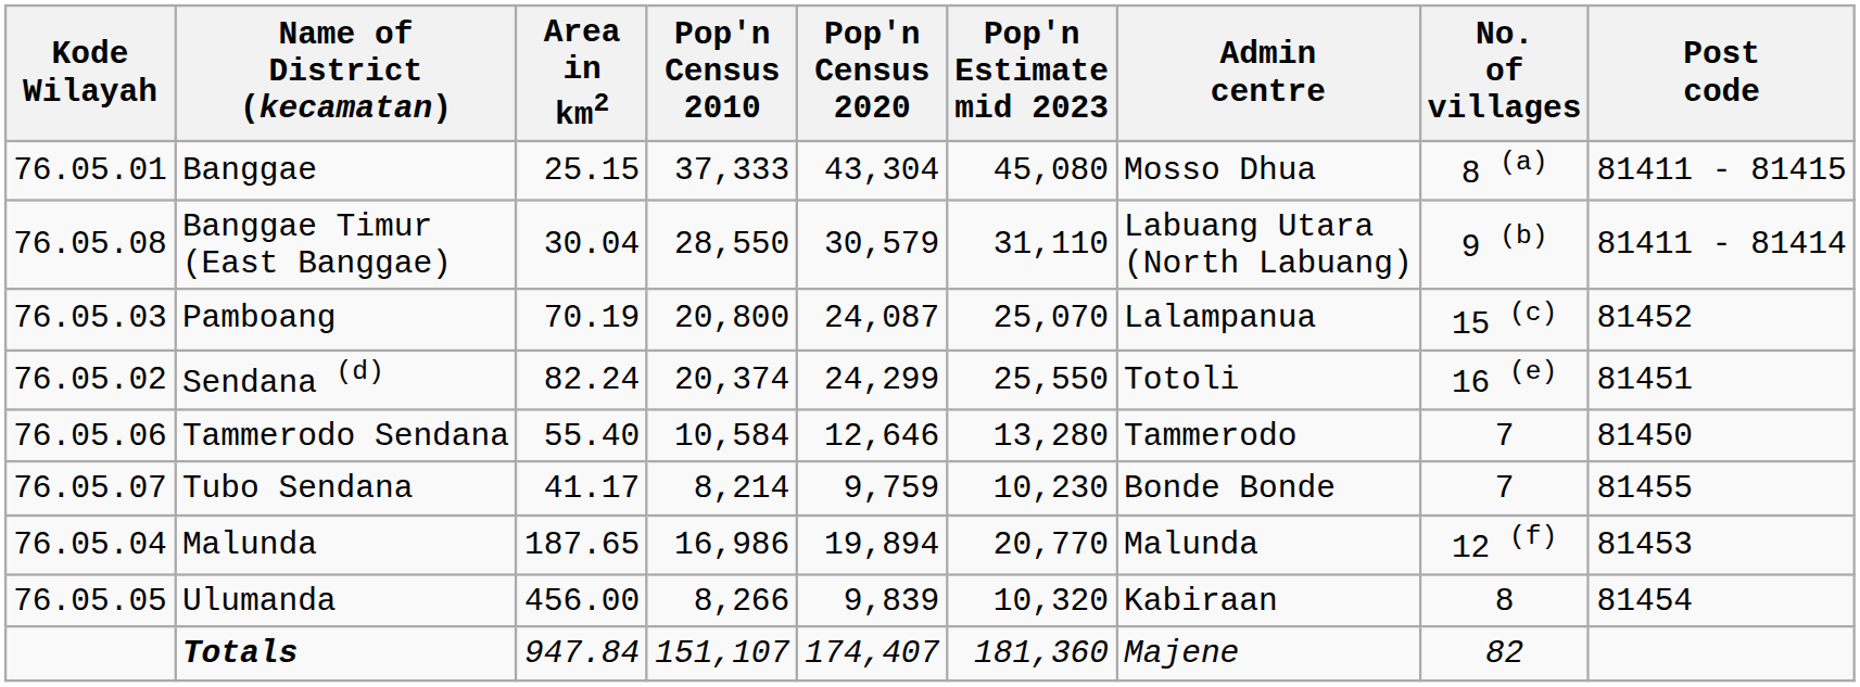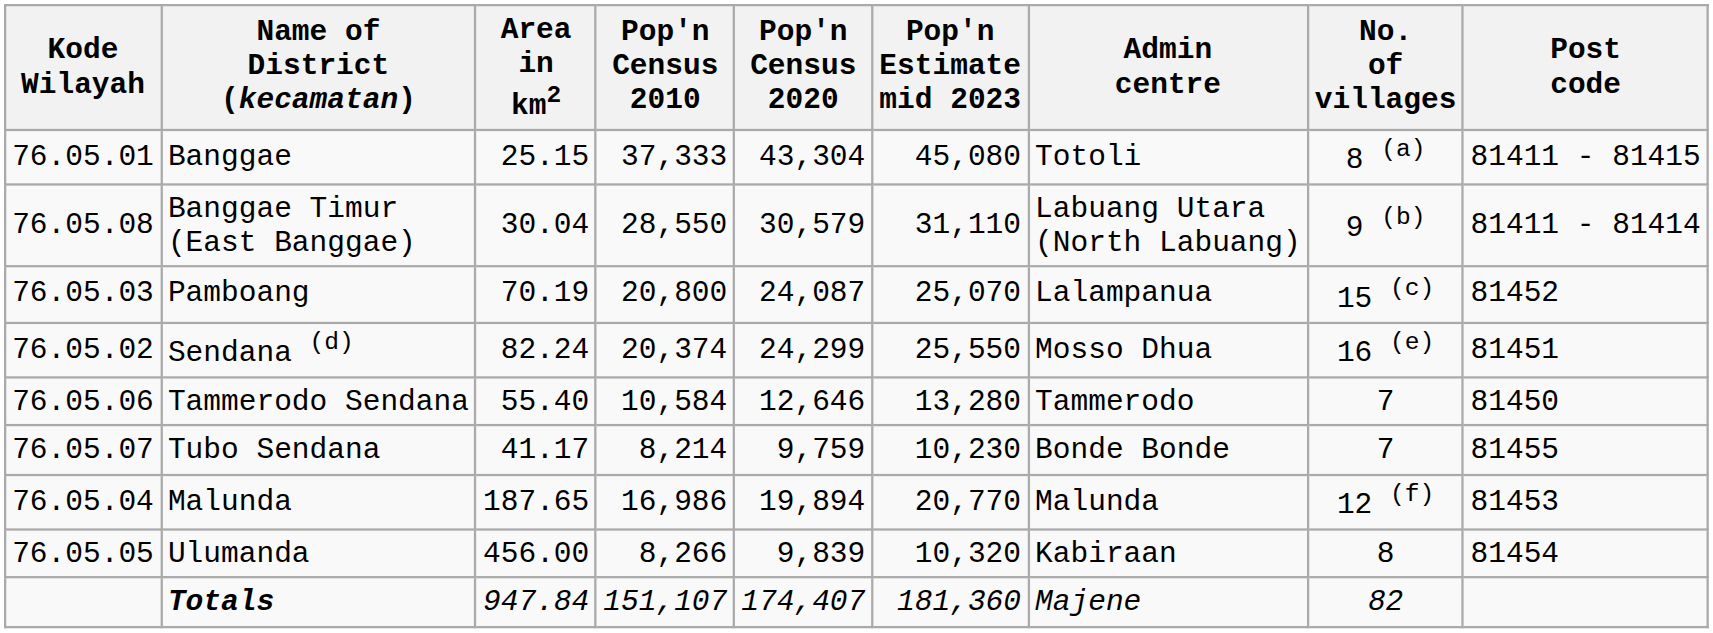 <table class="sortable wikitable">
 <tr>
 <th>Kode <br>Wilayah</th>
 <th>Name of<br>District<br>(<em>kecamatan</em>)</th>
 <th>Area <br> in<br> km<sup>2</sup></th>
 <th>Pop'n<br>Census<br>2010</th>
 <th>Pop'n<br>Census<br>2020</th>
 <th>Pop'n<br>Estimate<br>mid 2023</th>
 <th>Admin<br>centre</th>
 <th>No.<br>of<br>villages</th>
 <th>Post<br>code</th>
 </tr>
 <tr>
 <td>76.05.01</td>
 <td>Banggae</td>
 <td align="right">25.15</td>
 <td align="right">37,333</td>
 <td align="right">43,304</td>
 <td align="right">45,080</td>
-<td>Mosso Dhua</td>
+<td>Totoli</td>
 <td align="center">8 <sup>(a)</sup></td>
 <td>81411 - 81415</td>
 </tr>
 <tr>
 <td>76.05.08</td>
 <td>Banggae Timur <br>(East Banggae)</td>
 <td align="right">30.04</td>
 <td align="right">28,550</td>
 <td align="right">30,579</td>
 <td align="right">31,110</td>
 <td>Labuang Utara <br>(North Labuang)</td>
 <td align="center">9 <sup>(b)</sup></td>
 <td>81411 - 81414</td>
 </tr>
 <tr>
 <td>76.05.03</td>
 <td>Pamboang</td>
 <td align="right">70.19</td>
 <td align="right">20,800</td>
 <td align="right">24,087</td>
 <td align="right">25,070</td>
 <td>Lalampanua</td>
 <td align="center">15 <sup>(c)</sup></td>
 <td>81452</td>
 </tr>
 <tr>
 <td>76.05.02</td>
 <td>Sendana <sup>(d)</sup></td>
 <td align="right">82.24</td>
 <td align="right">20,374</td>
 <td align="right">24,299</td>
 <td align="right">25,550</td>
-<td>Totoli</td>
+<td>Mosso Dhua</td>
 <td align="center">16 <sup>(e)</sup></td>
 <td>81451</td>
 </tr>
 <tr>
 <td>76.05.06</td>
 <td>Tammerodo Sendana</td>
 <td align="right">55.40</td>
 <td align="right">10,584</td>
 <td align="right">12,646</td>
 <td align="right">13,280</td>
 <td>Tammerodo</td>
 <td align="center">7</td>
 <td>81450</td>
 </tr>
 <tr>
 <td>76.05.07</td>
 <td>Tubo Sendana</td>
 <td align="right">41.17</td>
 <td align="right">8,214</td>
 <td align="right">9,759</td>
 <td align="right">10,230</td>
 <td>Bonde Bonde</td>
 <td align="center">7</td>
 <td>81455</td>
 </tr>
 <tr>
 <td>76.05.04</td>
 <td>Malunda</td>
 <td align="right">187.65</td>
 <td align="right">16,986</td>
 <td align="right">19,894</td>
 <td align="right">20,770</td>
 <td>Malunda</td>
 <td align="center">12 <sup>(f)</sup></td>
 <td>81453</td>
 </tr>
 <tr>
 <td>76.05.05</td>
 <td>Ulumanda</td>
 <td align="right">456.00</td>
 <td align="right">8,266</td>
 <td align="right">9,839</td>
 <td align="right">10,320</td>
 <td>Kabiraan</td>
 <td align="center">8</td>
 <td>81454</td>
 </tr>
 <tr>
 <td></td>
 <td><strong><em>Totals</em></strong></td>
 <td align="right"><em>947.84</em></td>
 <td align="right"><em>151,107</em></td>
 <td align="right"><em>174,407</em></td>
 <td align="right"><em>181,360</em></td>
 <td><em>Majene</em></td>
 <td align="center"><em>82</em></td>
 <td></td>
 </tr>
 </table>
